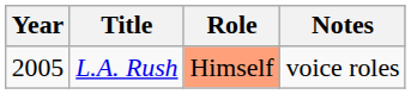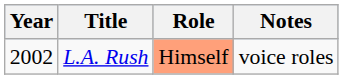 <table class="wikitable">
 <tr style="background:#b0c4de; text-align:center;">
 <th>Year</th>
 <th>Title</th>
 <th>Role</th>
 <th>Notes</th>
 </tr>
 <tr>
-<td>2005</td>
+<td>2002</td>
 <td><em><a href='#'>L.A. Rush</a></em></td>
 <td style="background: lightsalmon;">Himself</td>
 <td>voice roles</td>
 </tr>
 </table>
